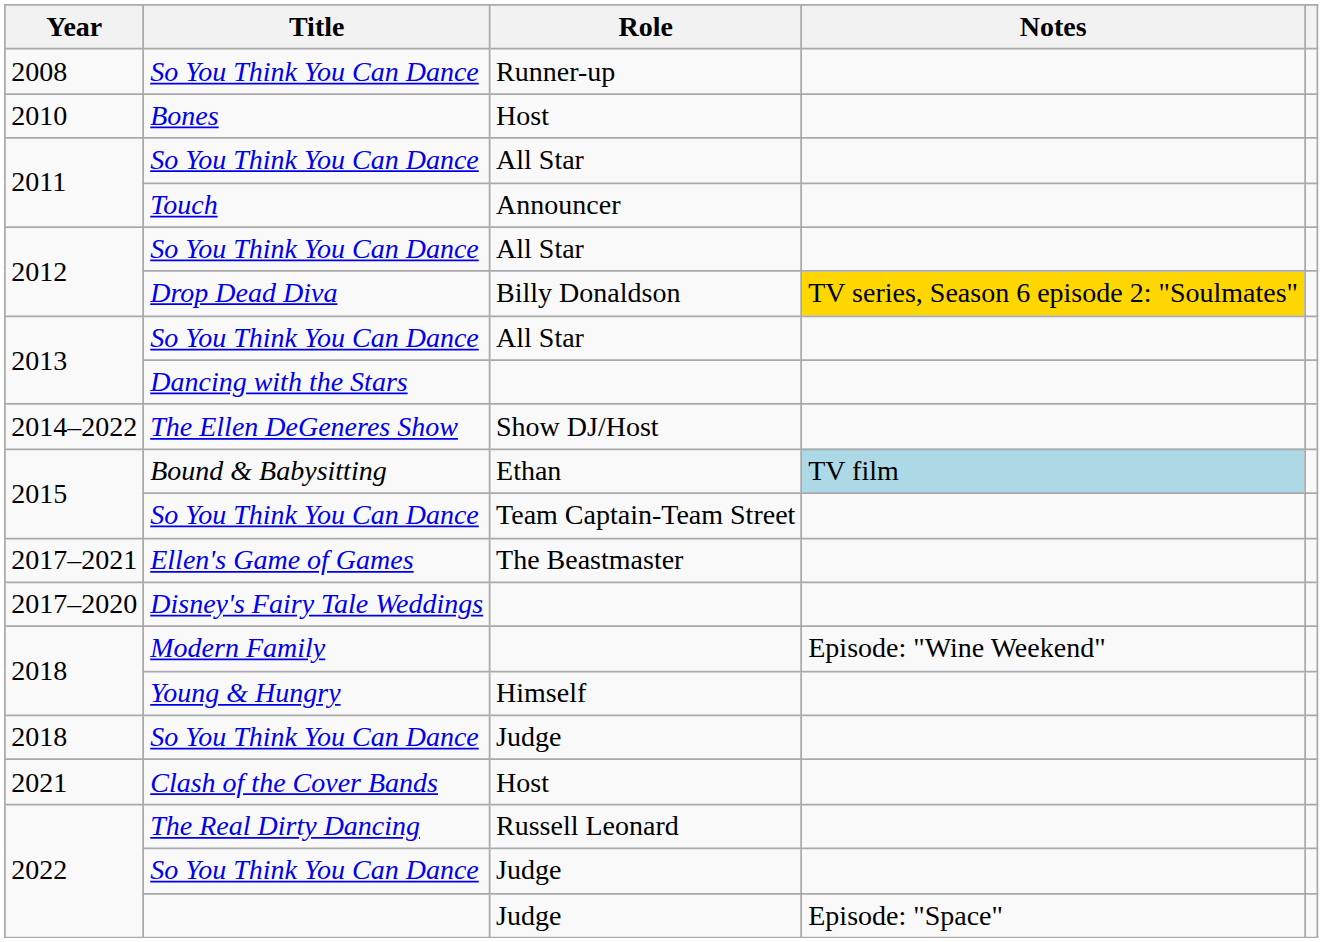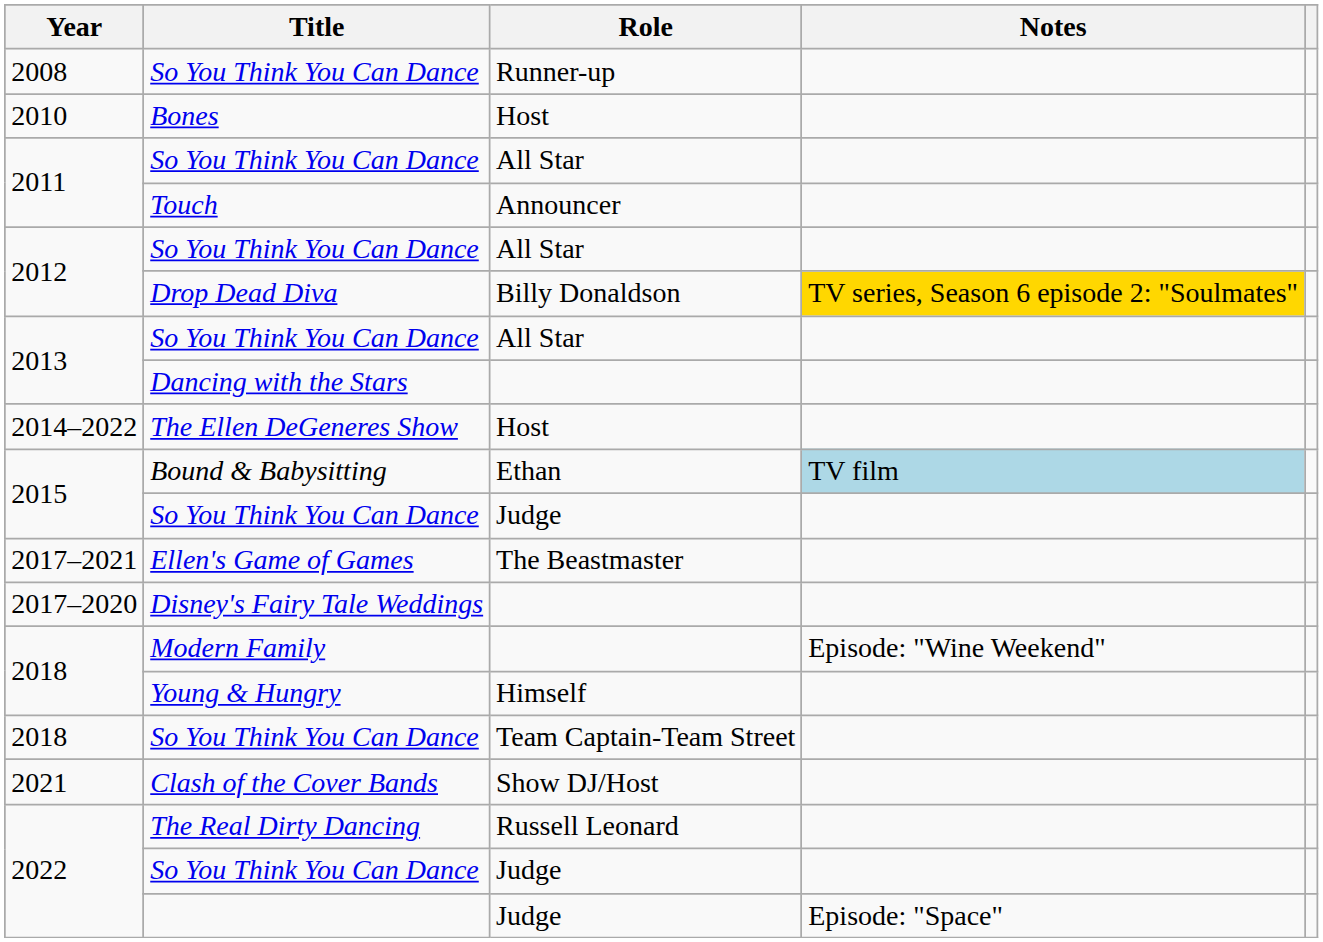 <table class="wikitable sortable">
 <tr>
 <th>Year</th>
 <th>Title</th>
 <th>Role</th>
 <th class="unsortable">Notes</th>
 <th class="unsortable"></th>
 </tr>
 <tr>
 <td>2008</td>
 <td><em><a href='#'>So You Think You Can Dance</a></em></td>
 <td>Runner-up</td>
 <td></td>
 <td></td>
 </tr>
 <tr>
 <td>2010</td>
 <td><em><a href='#'>Bones</a></em></td>
 <td>Host</td>
 <td></td>
 <td></td>
 </tr>
 <tr>
 <td rowspan=2>2011</td>
 <td><em><a href='#'>So You Think You Can Dance</a></em></td>
 <td>All Star</td>
 <td></td>
 <td></td>
 </tr>
 <tr>
 <td><em><a href='#'>Touch</a></em></td>
 <td>Announcer</td>
 <td></td>
 <td></td>
 </tr>
 <tr>
 <td rowspan=2>2012</td>
 <td><em><a href='#'>So You Think You Can Dance</a></em></td>
 <td>All Star</td>
 <td></td>
 <td></td>
 </tr>
 <tr>
 <td><em><a href='#'>Drop Dead Diva</a></em></td>
 <td>Billy Donaldson</td>
 <td style="background: gold;">TV series, Season 6 episode 2: "Soulmates"</td>
 <td></td>
 </tr>
 <tr>
 <td rowspan=2>2013</td>
 <td><em><a href='#'>So You Think You Can Dance</a></em></td>
 <td>All Star</td>
 <td></td>
 <td></td>
 </tr>
 <tr>
 <td><em><a href='#'>Dancing with the Stars</a></em></td>
 <td></td>
 <td></td>
 <td></td>
 </tr>
 <tr>
 <td>2014–2022</td>
 <td><em><a href='#'>The Ellen DeGeneres Show</a></em></td>
-<td>Show DJ/Host</td>
+<td>Host</td>
 <td></td>
 <td></td>
 </tr>
 <tr>
 <td rowspan=2>2015</td>
 <td><em>Bound & Babysitting</em></td>
 <td>Ethan</td>
 <td style="background: lightblue;">TV film</td>
 <td></td>
 </tr>
 <tr>
 <td><em><a href='#'>So You Think You Can Dance</a></em></td>
-<td>Team Captain-Team Street</td>
+<td>Judge</td>
 <td></td>
 <td></td>
 </tr>
 <tr>
 <td>2017–2021</td>
 <td><em><a href='#'>Ellen's Game of Games</a></em></td>
 <td>The Beastmaster</td>
 <td></td>
 <td></td>
 </tr>
 <tr>
 <td>2017–2020</td>
 <td><em><a href='#'>Disney's Fairy Tale Weddings</a></em></td>
 <td></td>
 <td></td>
 <td></td>
 </tr>
 <tr>
 <td rowspan=2>2018</td>
 <td><em><a href='#'>Modern Family</a></em></td>
 <td></td>
 <td>Episode: "Wine Weekend"</td>
 <td></td>
 </tr>
 <tr>
 <td><em><a href='#'>Young & Hungry</a></em></td>
 <td>Himself</td>
 <td></td>
 <td></td>
 </tr>
 <tr>
 <td>2018</td>
 <td><em><a href='#'>So You Think You Can Dance</a></em></td>
-<td>Judge</td>
+<td>Team Captain-Team Street</td>
 <td></td>
 <td></td>
 </tr>
 <tr>
 <td>2021</td>
 <td><em><a href='#'>Clash of the Cover Bands</a></em></td>
-<td>Host</td>
+<td>Show DJ/Host</td>
 <td></td>
 <td></td>
 </tr>
 <tr>
 <td rowspan="3">2022</td>
 <td><em><a href='#'>The Real Dirty Dancing</a></em></td>
 <td>Russell Leonard</td>
 <td></td>
 <td></td>
 </tr>
 <tr>
 <td><em><a href='#'>So You Think You Can Dance</a></em></td>
 <td>Judge</td>
 <td></td>
 <td></td>
 </tr>
 <tr>
 <td></td>
 <td>Judge</td>
 <td>Episode: "Space"</td>
 <td></td>
 </tr>
 </table>
